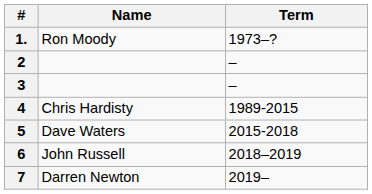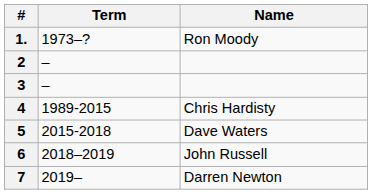 <table class="wikitable" style="width:400px;">
 <tr>
 <th>#</th>
+<th>Term</th>
 <th>Name</th>
-<th>Term</th>
 </tr>
 <tr>
 <th>1.</th>
+<td>1973–?</td>
 <td>Ron Moody</td>
-<td>1973–?</td>
 </tr>
 <tr>
 <th>2</th>
+<td>–</td>
 <td></td>
-<td>–</td>
 </tr>
 <tr>
 <th>3</th>
+<td>–</td>
 <td></td>
-<td>–</td>
 </tr>
 <tr>
 <th>4</th>
+<td>1989-2015</td>
 <td>Chris Hardisty</td>
-<td>1989-2015</td>
 </tr>
 <tr>
 <th>5</th>
+<td>2015-2018</td>
 <td>Dave Waters</td>
-<td>2015-2018</td>
 </tr>
 <tr>
 <th>6</th>
+<td>2018–2019</td>
 <td>John Russell</td>
-<td>2018–2019</td>
 </tr>
 <tr>
 <th>7</th>
+<td>2019–</td>
 <td>Darren Newton</td>
-<td>2019–</td>
 </tr>
 </table>
